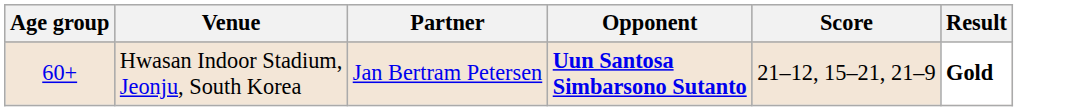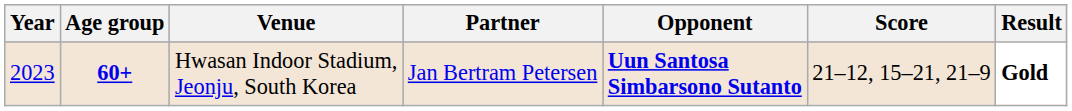 <table class="sortable wikitable" style="font-size: 90%;">
 <tr>
+<th>Year</th>
 <th>Age group</th>
 <th>Venue</th>
 <th>Partner</th>
 <th>Opponent</th>
 <th>Score</th>
 <th>Result</th>
 </tr>
 <tr style="background:#F3E6D7">
-<td align="center"><a href='#'>60+</a></td>
+<td align="center"><a href='#'>2023</a></td>
+<td align="center"><strong><a href='#'>60+</a></strong></td>
 <td align="left">Hwasan Indoor Stadium,<br><a href='#'>Jeonju</a>, South Korea</td>
 <td align="left"> <a href='#'>Jan Bertram Petersen</a></td>
 <td align="left"><strong> <a href='#'>Uun Santosa</a><br> <a href='#'>Simbarsono Sutanto</a></strong></td>
 <td align="left">21–12, 15–21, 21–9</td>
 <td style="text-align:left; background:white"> <strong>Gold</strong></td>
 </tr>
 </table>
